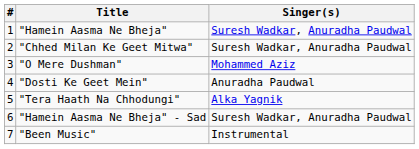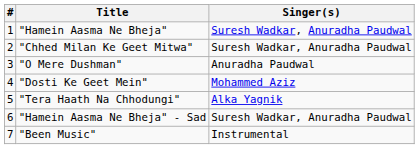 <table class="wikitable" style="font-size:95%;">
 <tr>
 <th>#</th>
 <th>Title</th>
 <th>Singer(s)</th>
 </tr>
 <tr>
 <td>1</td>
 <td>"Hamein Aasma Ne Bheja"</td>
 <td><a href='#'>Suresh Wadkar</a>, <a href='#'>Anuradha Paudwal</a></td>
 </tr>
 <tr>
 <td>2</td>
 <td>"Chhed Milan Ke Geet Mitwa"</td>
 <td>Suresh Wadkar, Anuradha Paudwal</td>
 </tr>
 <tr>
 <td>3</td>
 <td>"O Mere Dushman"</td>
-<td><a href='#'>Mohammed Aziz</a></td>
+<td>Anuradha Paudwal</td>
 </tr>
 <tr>
 <td>4</td>
 <td>"Dosti Ke Geet Mein"</td>
-<td>Anuradha Paudwal</td>
+<td><a href='#'>Mohammed Aziz</a></td>
 </tr>
 <tr>
 <td>5</td>
 <td>"Tera Haath Na Chhodungi"</td>
 <td><a href='#'>Alka Yagnik</a></td>
 </tr>
 <tr>
 <td>6</td>
 <td>"Hamein Aasma Ne Bheja" - Sad</td>
 <td>Suresh Wadkar, Anuradha Paudwal</td>
 </tr>
 <tr>
 <td>7</td>
 <td>"Been Music"</td>
 <td>Instrumental</td>
 </tr>
 </table>
